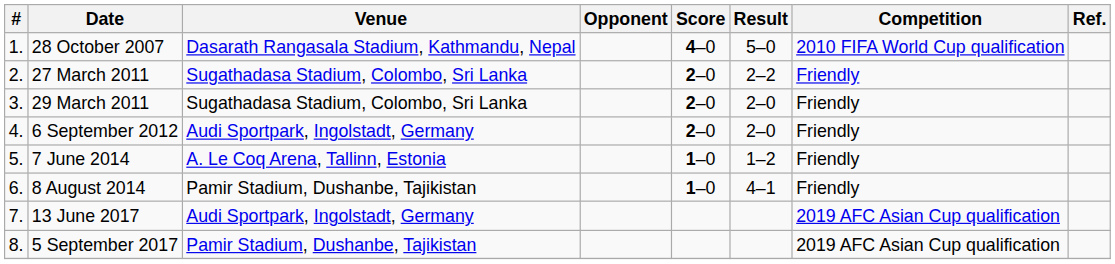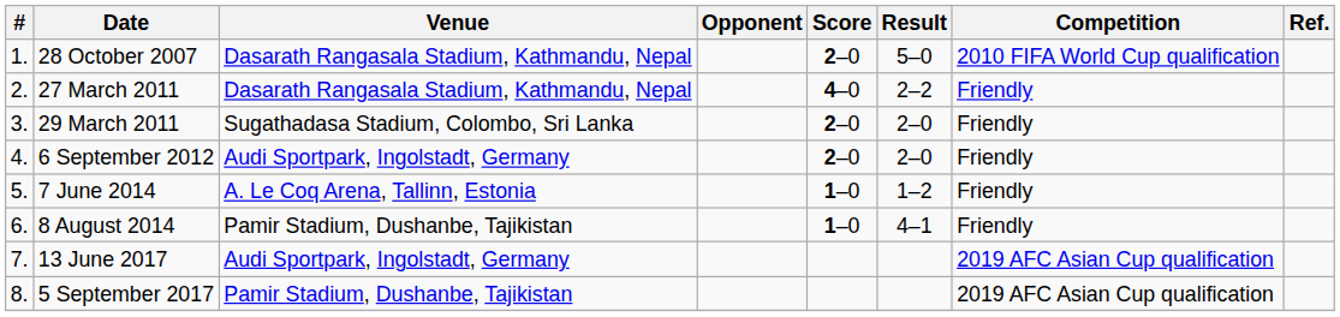 <table class="wikitable" style="font-size:95%;">
 <tr>
 <th>#</th>
 <th>Date</th>
 <th>Venue</th>
 <th>Opponent</th>
 <th>Score</th>
 <th>Result</th>
 <th>Competition</th>
 <th>Ref.</th>
 </tr>
 <tr>
 <td>1.</td>
 <td>28 October 2007</td>
 <td><a href='#'>Dasarath Rangasala Stadium</a>, <a href='#'>Kathmandu</a>, <a href='#'>Nepal</a></td>
 <td></td>
-<td align=center><strong>4</strong>–0</td>
+<td align=center><strong>2</strong>–0</td>
 <td align=center>5–0</td>
 <td><a href='#'>2010 FIFA World Cup qualification</a></td>
 <td></td>
 </tr>
 <tr>
 <td>2.</td>
 <td>27 March 2011</td>
-<td><a href='#'>Sugathadasa Stadium</a>, <a href='#'>Colombo</a>, <a href='#'>Sri Lanka</a></td>
+<td><a href='#'>Dasarath Rangasala Stadium</a>, <a href='#'>Kathmandu</a>, <a href='#'>Nepal</a></td>
 <td></td>
-<td align=center><strong>2</strong>–0</td>
+<td align=center><strong>4</strong>–0</td>
 <td align=center>2–2</td>
 <td><a href='#'>Friendly</a></td>
 <td></td>
 </tr>
 <tr>
 <td>3.</td>
 <td>29 March 2011</td>
 <td>Sugathadasa Stadium, Colombo, Sri Lanka</td>
 <td></td>
 <td align=center><strong>2</strong>–0</td>
 <td align=center>2–0</td>
 <td>Friendly</td>
 <td></td>
 </tr>
 <tr>
 <td>4.</td>
 <td>6 September 2012</td>
 <td><a href='#'>Audi Sportpark</a>, <a href='#'>Ingolstadt</a>, <a href='#'>Germany</a></td>
 <td></td>
 <td align=center><strong>2</strong>–0</td>
 <td align=center>2–0</td>
 <td>Friendly</td>
 <td></td>
 </tr>
 <tr>
 <td>5.</td>
 <td>7 June 2014</td>
 <td><a href='#'>A. Le Coq Arena</a>, <a href='#'>Tallinn</a>, <a href='#'>Estonia</a></td>
 <td></td>
 <td align=center><strong>1</strong>–0</td>
 <td align=center>1–2</td>
 <td>Friendly</td>
 <td></td>
 </tr>
 <tr>
 <td>6.</td>
 <td>8 August 2014</td>
 <td>Pamir Stadium, Dushanbe, Tajikistan</td>
 <td></td>
 <td align=center><strong>1</strong>–0</td>
 <td align=center>4–1</td>
 <td>Friendly</td>
 <td></td>
 </tr>
 <tr>
 <td>7.</td>
 <td>13 June 2017</td>
 <td><a href='#'>Audi Sportpark</a>, <a href='#'>Ingolstadt</a>, <a href='#'>Germany</a></td>
 <td></td>
 <td></td>
 <td></td>
 <td><a href='#'>2019 AFC Asian Cup qualification</a></td>
 <td></td>
 </tr>
 <tr>
 <td>8.</td>
 <td>5 September 2017</td>
 <td><a href='#'>Pamir Stadium</a>, <a href='#'>Dushanbe</a>, <a href='#'>Tajikistan</a></td>
 <td></td>
 <td></td>
 <td></td>
 <td>2019 AFC Asian Cup qualification</td>
 <td></td>
 </tr>
 <tr>
 </tr>
 </table>
